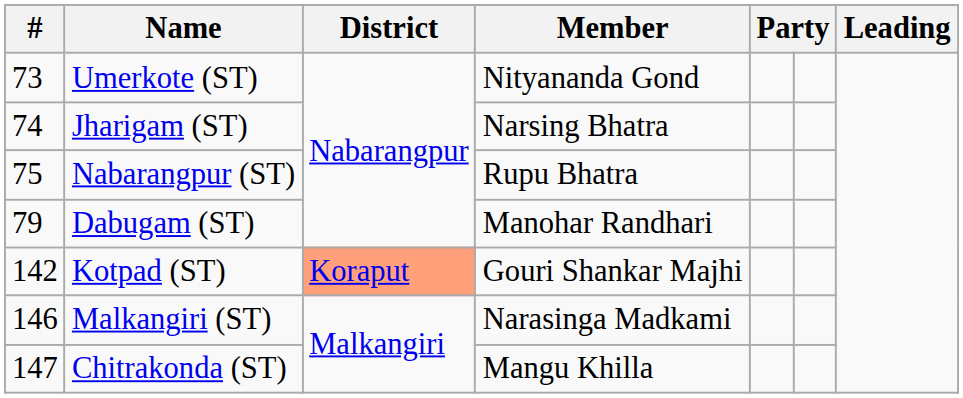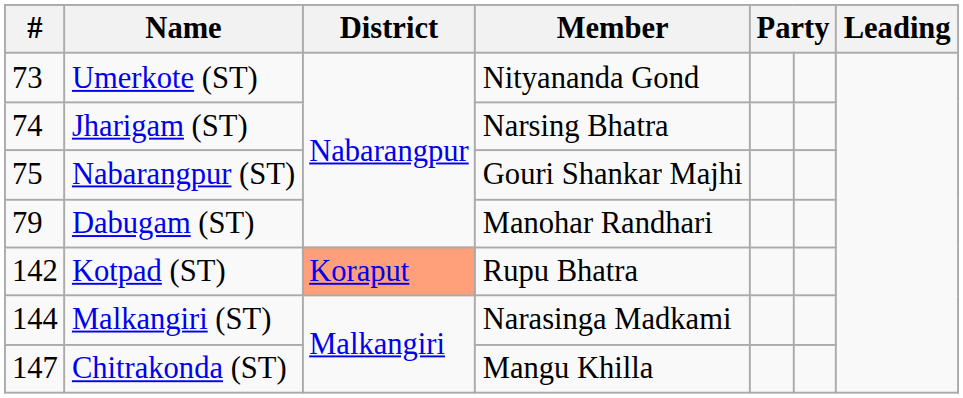 <table class="wikitable sortable">
 <tr>
 <th>#</th>
 <th>Name</th>
 <th>District</th>
 <th>Member</th>
 <th colspan="2">Party</th>
 <th colspan="2">Leading<br></th>
 </tr>
 <tr>
 <td>73</td>
 <td><a href='#'>Umerkote</a> (ST)</td>
 <td rowspan="4"><a href='#'>Nabarangpur</a></td>
 <td>Nityananda Gond</td>
 <td></td>
 <td></td>
 </tr>
 <tr>
 <td>74</td>
 <td><a href='#'>Jharigam</a> (ST)</td>
 <td>Narsing Bhatra</td>
 <td></td>
 <td></td>
 </tr>
 <tr>
 <td>75</td>
 <td><a href='#'>Nabarangpur</a> (ST)</td>
-<td>Rupu Bhatra</td>
+<td>Gouri Shankar Majhi</td>
 <td></td>
 <td></td>
 </tr>
 <tr>
 <td>79</td>
 <td><a href='#'>Dabugam</a> (ST)</td>
 <td>Manohar Randhari</td>
 <td></td>
 <td></td>
 </tr>
 <tr>
 <td>142</td>
 <td><a href='#'>Kotpad</a> (ST)</td>
 <td style="background: lightsalmon;"><a href='#'>Koraput</a></td>
-<td>Gouri Shankar Majhi</td>
+<td>Rupu Bhatra</td>
 <td></td>
 <td></td>
 </tr>
 <tr>
-<td>146</td>
+<td>144</td>
 <td><a href='#'>Malkangiri</a> (ST)</td>
 <td rowspan="2"><a href='#'>Malkangiri</a></td>
 <td>Narasinga Madkami</td>
 <td></td>
 <td></td>
 </tr>
 <tr>
 <td>147</td>
 <td><a href='#'>Chitrakonda</a> (ST)</td>
 <td>Mangu Khilla</td>
 <td></td>
 <td></td>
 </tr>
 </table>
